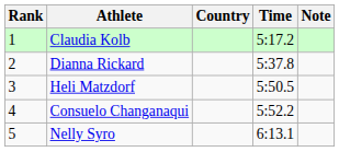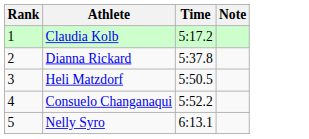 <table class="wikitable sortable">
 <tr>
 <th>Rank</th>
 <th>Athlete</th>
-<th>Country</th>
 <th>Time</th>
 <th>Note</th>
 </tr>
 <tr bgcolor=#CCFFCC>
 <td>1</td>
 <td><a href='#'>Claudia Kolb</a></td>
-<td></td>
 <td>5:17.2</td>
 <td></td>
 </tr>
 <tr>
 <td>2</td>
 <td><a href='#'>Dianna Rickard</a></td>
-<td></td>
 <td>5:37.8</td>
 <td></td>
 </tr>
 <tr>
 <td>3</td>
 <td><a href='#'>Heli Matzdorf</a></td>
-<td></td>
 <td>5:50.5</td>
 <td></td>
 </tr>
 <tr>
 <td>4</td>
 <td><a href='#'>Consuelo Changanaqui</a></td>
-<td></td>
 <td>5:52.2</td>
 <td></td>
 </tr>
 <tr>
 <td>5</td>
 <td><a href='#'>Nelly Syro</a></td>
-<td></td>
 <td>6:13.1</td>
 <td></td>
 </tr>
 </table>
